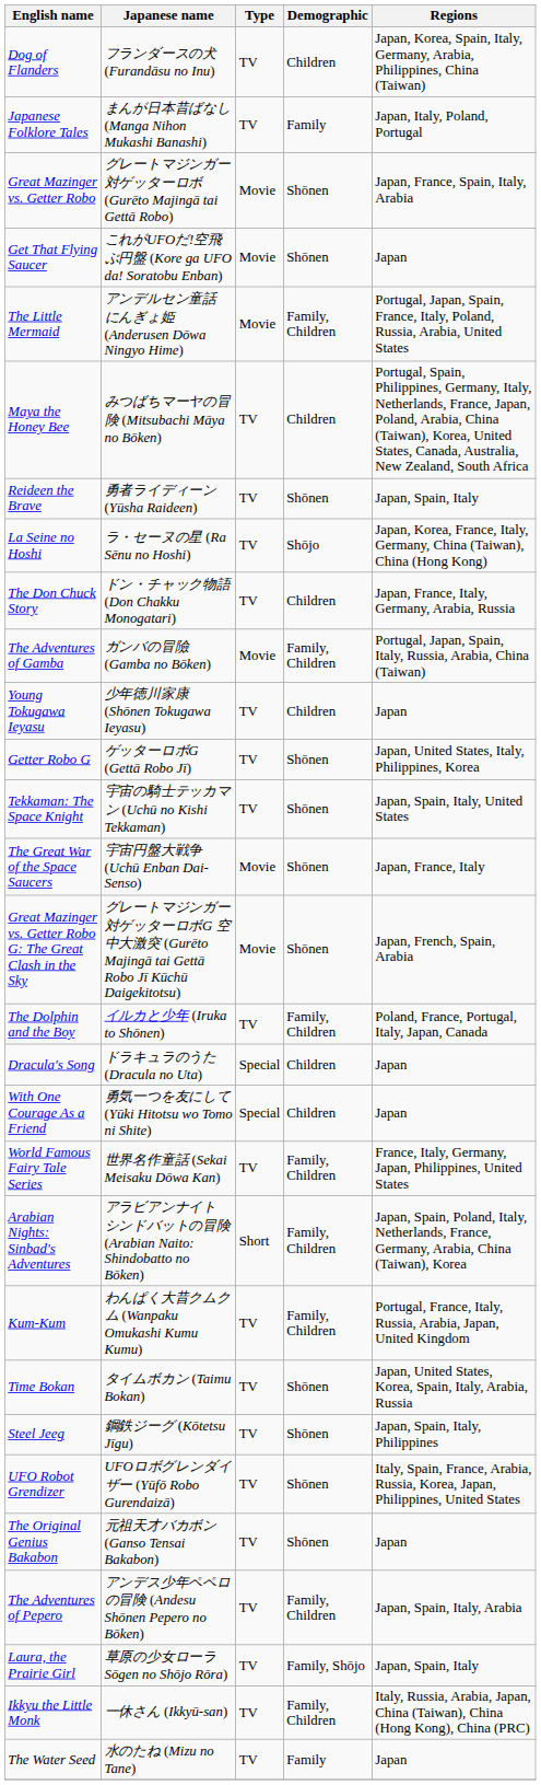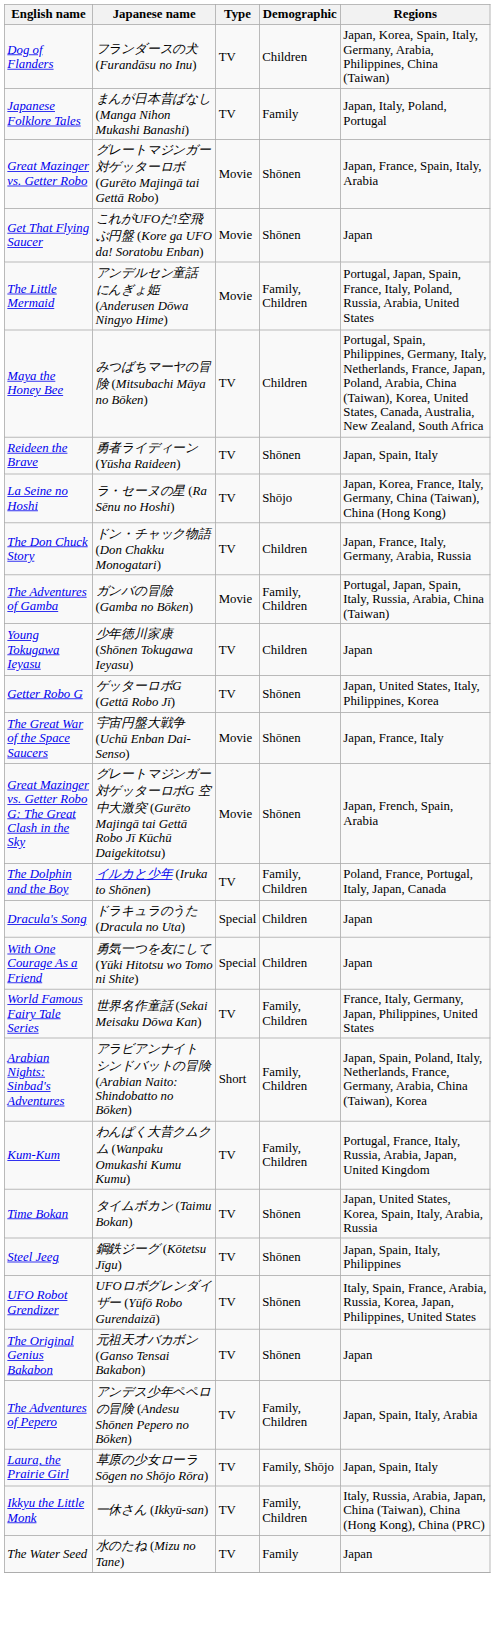 <table class="wikitable sortable" border="1">
 <tr>
 <th>English name</th>
 <th>Japanese name</th>
 <th>Type</th>
 <th>Demographic</th>
 <th>Regions</th>
 </tr>
 <tr>
 <td><em><a href='#'>Dog of Flanders</a></em></td>
 <td><em>フランダースの犬</em> (<em>Furandāsu no Inu</em>)</td>
 <td>TV</td>
 <td>Children</td>
 <td>Japan, Korea, Spain, Italy, Germany, Arabia, Philippines, China (Taiwan)</td>
 </tr>
 <tr>
 <td><em><a href='#'>Japanese Folklore Tales</a></em></td>
 <td><em>まんが日本昔ばなし</em> (<em>Manga Nihon Mukashi Banashi</em>)</td>
 <td>TV</td>
 <td>Family</td>
 <td>Japan, Italy, Poland, Portugal</td>
 </tr>
 <tr>
 <td><em><a href='#'>Great Mazinger vs. Getter Robo</a></em></td>
 <td><em>グレートマジンガー対ゲッターロボ</em> (<em>Gurēto Majingā tai Gettā Robo</em>)</td>
 <td>Movie</td>
 <td>Shōnen</td>
 <td>Japan, France, Spain, Italy, Arabia</td>
 </tr>
 <tr>
 <td><em><a href='#'>Get That Flying Saucer</a></em></td>
 <td><em>これがUFOだ!空飛ぶ円盤</em> (<em>Kore ga UFO da! Soratobu Enban</em>)</td>
 <td>Movie</td>
 <td>Shōnen</td>
 <td>Japan</td>
 </tr>
 <tr>
 <td><em><a href='#'>The Little Mermaid</a></em></td>
 <td><em>アンデルセン童話 にんぎょ姫</em> (<em>Anderusen Dōwa Ningyo Hime</em>)</td>
 <td>Movie</td>
 <td>Family, Children</td>
 <td>Portugal, Japan, Spain, France, Italy, Poland, Russia, Arabia, United States</td>
 </tr>
 <tr>
 <td><em><a href='#'>Maya the Honey Bee</a></em></td>
 <td><em>みつばちマーヤの冒険</em> (<em>Mitsubachi Māya no Bōken</em>)</td>
 <td>TV</td>
 <td>Children</td>
 <td>Portugal, Spain, Philippines, Germany, Italy, Netherlands, France, Japan, Poland, Arabia, China (Taiwan), Korea, United States, Canada, Australia, New Zealand, South Africa</td>
 </tr>
 <tr>
 <td><em><a href='#'>Reideen the Brave</a></em></td>
 <td><em>勇者ライディーン</em> (<em>Yūsha Raideen</em>)</td>
 <td>TV</td>
 <td>Shōnen</td>
 <td>Japan, Spain, Italy</td>
 </tr>
 <tr>
 <td><em><a href='#'>La Seine no Hoshi</a></em></td>
 <td><em>ラ・セーヌの星</em> (<em>Ra Sēnu no Hoshi</em>)</td>
 <td>TV</td>
 <td>Shōjo</td>
 <td>Japan, Korea, France, Italy, Germany, China (Taiwan), China (Hong Kong)</td>
 </tr>
 <tr>
 <td><em><a href='#'>The Don Chuck Story</a></em></td>
 <td><em>ドン・チャック物語</em> (<em>Don Chakku Monogatari</em>)</td>
 <td>TV</td>
 <td>Children</td>
 <td>Japan, France, Italy, Germany, Arabia, Russia</td>
 </tr>
 <tr>
 <td><em><a href='#'>The Adventures of Gamba</a></em></td>
 <td><em>ガンバの冒險</em> (<em>Gamba no Bōken</em>)</td>
 <td>Movie</td>
 <td>Family, Children</td>
 <td>Portugal, Japan, Spain, Italy, Russia, Arabia, China (Taiwan)</td>
 </tr>
 <tr>
 <td><em><a href='#'>Young Tokugawa Ieyasu</a></em></td>
 <td><em>少年徳川家康</em> (<em>Shōnen Tokugawa Ieyasu</em>)</td>
 <td>TV</td>
 <td>Children</td>
 <td>Japan</td>
 </tr>
 <tr>
 <td><em><a href='#'>Getter Robo G</a></em></td>
 <td><em>ゲッターロボG</em> (<em>Gettā Robo Jī</em>)</td>
 <td>TV</td>
 <td>Shōnen</td>
 <td>Japan, United States, Italy, Philippines, Korea</td>
-</tr>
-<tr>
-<td><em><a href='#'>Tekkaman: The Space Knight</a></em></td>
-<td><em>宇宙の騎士テッカマン</em> (<em>Uchū no Kishi Tekkaman</em>)</td>
-<td>TV</td>
-<td>Shōnen</td>
-<td>Japan, Spain, Italy, United States</td>
 </tr>
 <tr>
 <td><em><a href='#'>The Great War of the Space Saucers</a></em></td>
 <td><em>宇宙円盤大戦争</em> (<em>Uchū Enban Dai-Senso</em>)</td>
 <td>Movie</td>
 <td>Shōnen</td>
 <td>Japan, France, Italy</td>
 </tr>
 <tr>
 <td><em><a href='#'>Great Mazinger vs. Getter Robo G: The Great Clash in the Sky</a></em></td>
 <td><em>グレートマジンガー対ゲッターロボG 空中大激突</em> (<em>Gurēto Majingā tai Gettā Robo Jī Kūchū Daigekitotsu</em>)</td>
 <td>Movie</td>
 <td>Shōnen</td>
 <td>Japan, French, Spain, Arabia</td>
 </tr>
 <tr>
 <td><em><a href='#'>The Dolphin and the Boy</a></em></td>
 <td><em><a href='#'>イルカと少年</a></em> (<em>Iruka to Shōnen</em>)</td>
 <td>TV</td>
 <td>Family, Children</td>
 <td>Poland, France, Portugal, Italy, Japan, Canada</td>
 </tr>
 <tr>
 <td><em><a href='#'>Dracula's Song</a></em></td>
 <td><em>ドラキュラのうた</em> (<em>Dracula no Uta</em>)</td>
 <td>Special</td>
 <td>Children</td>
 <td>Japan</td>
 </tr>
 <tr>
 <td><em><a href='#'>With One Courage As a Friend</a></em></td>
 <td><em>勇気一つを友にして</em> (<em>Yūki Hitotsu wo Tomo ni Shite</em>)</td>
 <td>Special</td>
 <td>Children</td>
 <td>Japan</td>
 </tr>
 <tr>
 <td><em><a href='#'>World Famous Fairy Tale Series</a></em></td>
 <td><em>世界名作童話</em> (<em>Sekai Meisaku Dōwa Kan</em>)</td>
 <td>TV</td>
 <td>Family, Children</td>
 <td>France, Italy, Germany, Japan, Philippines, United States</td>
 </tr>
 <tr>
 <td><em><a href='#'>Arabian Nights: Sinbad's Adventures</a></em></td>
 <td><em>アラビアンナイト シンドバットの冒険</em> (<em>Arabian Naito: Shindobatto no Bōken</em>)</td>
 <td>Short</td>
 <td>Family, Children</td>
 <td>Japan, Spain, Poland, Italy, Netherlands, France, Germany, Arabia, China (Taiwan), Korea</td>
 </tr>
 <tr>
 <td><em><a href='#'>Kum-Kum</a></em></td>
 <td><em>わんぱく大昔クムクム</em> (<em>Wanpaku Omukashi Kumu Kumu</em>)</td>
 <td>TV</td>
 <td>Family, Children</td>
 <td>Portugal, France, Italy, Russia, Arabia, Japan, United Kingdom</td>
 </tr>
 <tr>
 <td><em><a href='#'>Time Bokan</a></em></td>
 <td><em>タイムボカン</em> (<em>Taimu Bokan</em>)</td>
 <td>TV</td>
 <td>Shōnen</td>
 <td>Japan, United States, Korea, Spain, Italy, Arabia, Russia</td>
 </tr>
 <tr>
 <td><em><a href='#'>Steel Jeeg</a></em></td>
 <td><em>鋼鉄ジーグ</em> (<em>Kōtetsu Jīgu</em>)</td>
 <td>TV</td>
 <td>Shōnen</td>
 <td>Japan, Spain, Italy, Philippines</td>
 </tr>
 <tr>
 <td><em><a href='#'>UFO Robot Grendizer</a></em></td>
 <td><em>UFOロボグレンダイザー</em> (<em>Yūfō Robo Gurendaizā</em>)</td>
 <td>TV</td>
 <td>Shōnen</td>
 <td>Italy, Spain, France, Arabia, Russia, Korea, Japan, Philippines, United States</td>
 </tr>
 <tr>
 <td><em><a href='#'>The Original Genius Bakabon</a></em></td>
 <td><em>元祖天才バカボン</em> (<em>Ganso Tensai Bakabon</em>)</td>
 <td>TV</td>
 <td>Shōnen</td>
 <td>Japan</td>
 </tr>
 <tr>
 <td><em><a href='#'>The Adventures of Pepero</a></em></td>
 <td><em>アンデス少年ペペロの冒険</em> (<em>Andesu Shōnen Pepero no Bōken</em>)</td>
 <td>TV</td>
 <td>Family, Children</td>
 <td>Japan, Spain, Italy, Arabia</td>
 </tr>
 <tr>
 <td><em><a href='#'>Laura, the Prairie Girl</a></em></td>
 <td><em>草原の少女ローラ</em> <em>Sōgen no Shōjo Rōra</em>)</td>
 <td>TV</td>
 <td>Family, Shōjo</td>
 <td>Japan, Spain, Italy</td>
 </tr>
 <tr>
 <td><em><a href='#'>Ikkyu the Little Monk</a></em></td>
 <td><em>一休さん</em> (<em>Ikkyū-san</em>)</td>
 <td>TV</td>
 <td>Family, Children</td>
 <td>Italy, Russia, Arabia, Japan, China (Taiwan), China (Hong Kong), China (PRC)</td>
 </tr>
 <tr>
 <td><em>The Water Seed</em></td>
 <td><em>水のたね</em> (<em>Mizu no Tane</em>)</td>
 <td>TV</td>
 <td>Family</td>
 <td>Japan</td>
 </tr>
 <tr>
 </tr>
 </table>
